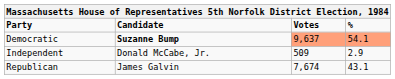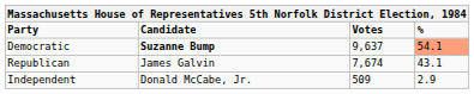 <table class="wikitable">
 <tr>
 <th colspan="4">Massachusetts House of Representatives 5th Norfolk District Election, 1984</th>
 </tr>
 <tr>
 <td><strong>Party</strong></td>
 <td><strong>Candidate</strong></td>
 <td><strong>Votes</strong></td>
 <td><strong>%</strong></td>
 </tr>
 <tr>
 <td>Democratic</td>
 <td><strong>Suzanne Bump</strong></td>
-<td style="background: lightsalmon;">9,637</td>
+<td>9,637</td>
 <td style="background: lightsalmon;">54.1</td>
+</tr>
+<tr>
+<td>Republican</td>
+<td>James Galvin</td>
+<td>7,674</td>
+<td>43.1</td>
 </tr>
 <tr>
 <td>Independent</td>
 <td>Donald McCabe, Jr.</td>
 <td>509</td>
 <td>2.9</td>
 </tr>
-<tr>
-<td>Republican</td>
-<td>James Galvin</td>
-<td>7,674</td>
-<td>43.1</td>
-</tr>
 </table>
